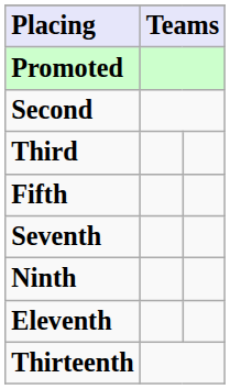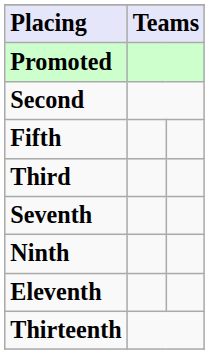 <table class=wikitable>
 <tr>
 </tr>
 <tr style="background: #E6E6FA;">
 <td><strong>Placing</strong></td>
 <td colspan="2" style="text-align:center"><strong>Teams</strong></td>
 </tr>
 <tr style="background: #ccffcc;">
 <td><strong>Promoted</strong></td>
 <td colspan=2><strong></strong></td>
 </tr>
 <tr>
 <td><strong>Second</strong></td>
 <td colspan=2></td>
 </tr>
 <tr>
-<td><strong>Third</strong></td>
+<td><strong>Fifth</strong></td>
 <td></td>
 <td></td>
 </tr>
 <tr>
-<td><strong>Fifth</strong></td>
+<td><strong>Third</strong></td>
 <td></td>
 <td></td>
 </tr>
 <tr>
 <td><strong>Seventh</strong></td>
 <td></td>
 <td></td>
 </tr>
 <tr>
 <td><strong>Ninth</strong></td>
 <td></td>
 <td></td>
 </tr>
 <tr>
 <td><strong>Eleventh</strong></td>
 <td></td>
 <td></td>
 </tr>
 <tr>
 <td><strong>Thirteenth</strong></td>
 <td colspan=2></td>
 </tr>
 </table>
